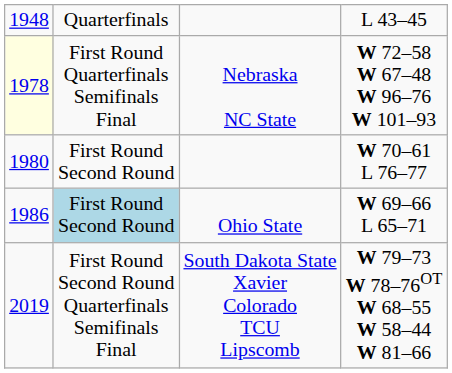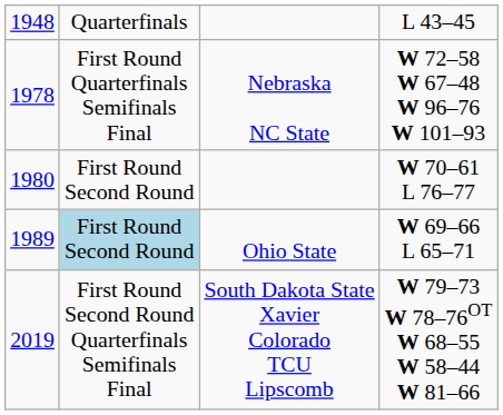 <table class="wikitable">
 <tr align="center">
 <td><a href='#'>1948</a></td>
 <td>Quarterfinals</td>
 <td></td>
 <td>L 43–45</td>
 </tr>
 <tr align="center">
-<td style="background: lightyellow;"><a href='#'>1978</a></td>
+<td><a href='#'>1978</a></td>
 <td>First Round<br>Quarterfinals<br>Semifinals<br>Final</td>
 <td><br><a href='#'>Nebraska</a><br><br><a href='#'>NC State</a></td>
 <td><strong>W</strong> 72–58<br><strong>W</strong> 67–48<br><strong>W</strong> 96–76<br><strong>W</strong> 101–93</td>
 </tr>
 <tr align="center">
 <td><a href='#'>1980</a></td>
 <td>First Round<br>Second Round</td>
 <td><br></td>
 <td><strong>W</strong> 70–61<br>L 76–77</td>
 </tr>
 <tr align="center">
-<td><a href='#'>1986</a></td>
+<td><a href='#'>1989</a></td>
 <td style="background: lightblue;">First Round<br>Second Round</td>
 <td><br><a href='#'>Ohio State</a></td>
 <td><strong>W</strong> 69–66<br>L 65–71</td>
 </tr>
 <tr align="center">
 <td><a href='#'>2019</a></td>
 <td>First Round<br>Second Round<br>Quarterfinals<br>Semifinals<br>Final</td>
 <td><a href='#'>South Dakota State</a><br><a href='#'>Xavier</a><br><a href='#'>Colorado</a><br><a href='#'>TCU</a><br><a href='#'>Lipscomb</a></td>
 <td><strong>W</strong> 79–73<br> <strong>W</strong> 78–76<sup>OT</sup><br> <strong>W</strong> 68–55<br> <strong>W</strong> 58–44<br> <strong>W</strong> 81–66</td>
 </tr>
 </table>
